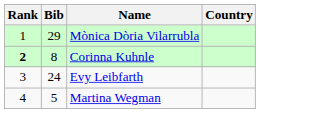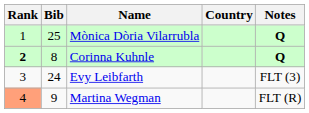 <table class="wikitable" style="text-align:center;">
 <tr>
 <th>Rank</th>
 <th>Bib</th>
 <th>Name</th>
 <th>Country</th>
+<th>Notes</th>
 </tr>
 <tr bgcolor=ccffcc>
 <td>1</td>
-<td>29</td>
+<td>25</td>
 <td align=left><a href='#'>Mònica Dòria Vilarrubla</a></td>
 <td align=left></td>
+<td><strong>Q</strong></td>
 </tr>
 <tr bgcolor=ccffcc>
 <td><strong>2</strong></td>
 <td>8</td>
 <td align=left><a href='#'>Corinna Kuhnle</a></td>
 <td align=left></td>
+<td><strong>Q</strong></td>
 </tr>
 <tr>
 <td>3</td>
 <td>24</td>
 <td align=left><a href='#'>Evy Leibfarth</a></td>
 <td align=left></td>
+<td>FLT (3)</td>
 </tr>
 <tr>
-<td>4</td>
-<td>5</td>
+<td style="background: lightsalmon;">4</td>
+<td>9</td>
 <td align=left><a href='#'>Martina Wegman</a></td>
 <td align=left></td>
+<td>FLT (R)</td>
 </tr>
 </table>
